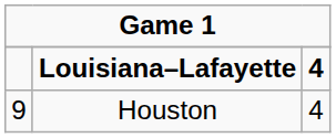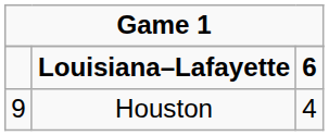 <table class="wikitable">
 <tr style="text-align:center;">
 <td colspan="3"><strong>Game 1</strong></td>
 </tr>
 <tr style="text-align:center;">
 </tr>
 <tr style="text-align:center;">
 <td></td>
 <td><strong>Louisiana–Lafayette</strong></td>
-<td><strong>4</strong></td>
+<td><strong>6</strong></td>
 </tr>
 <tr style="text-align:center;">
 <td>9</td>
 <td>Houston</td>
 <td>4</td>
 </tr>
 </table>
